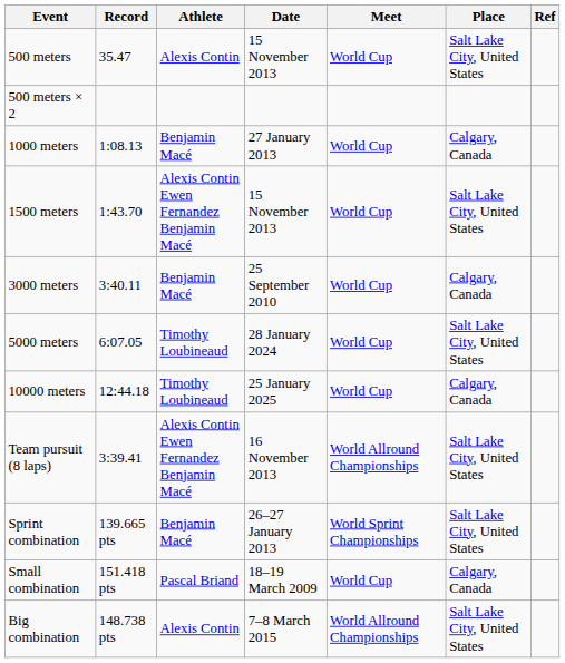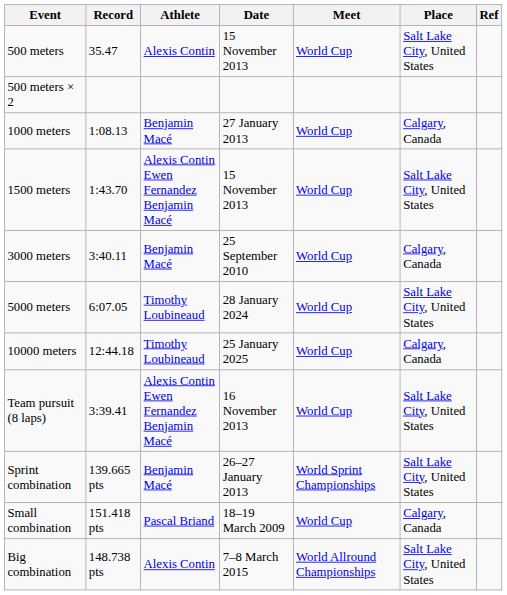 <table class="wikitable" style="font-size:95%; width: 95%;">
 <tr>
 <th>Event</th>
 <th>Record</th>
 <th>Athlete</th>
 <th>Date</th>
 <th>Meet</th>
 <th>Place</th>
 <th>Ref</th>
 </tr>
 <tr>
 <td>500 meters</td>
 <td>35.47</td>
 <td><a href='#'>Alexis Contin</a></td>
 <td>15 November 2013</td>
 <td><a href='#'>World Cup</a></td>
 <td><a href='#'>Salt Lake City</a>, United States</td>
 <td></td>
 </tr>
 <tr>
 <td>500 meters × 2</td>
 <td></td>
 <td></td>
 <td></td>
 <td></td>
 <td></td>
 <td></td>
 </tr>
 <tr>
 <td>1000 meters</td>
 <td>1:08.13</td>
 <td><a href='#'>Benjamin Macé</a></td>
 <td>27 January 2013</td>
 <td><a href='#'>World Cup</a></td>
 <td><a href='#'>Calgary</a>, Canada</td>
 <td></td>
 </tr>
 <tr>
 <td>1500 meters</td>
 <td>1:43.70</td>
 <td><a href='#'>Alexis Contin</a><br><a href='#'>Ewen Fernandez</a><br><a href='#'>Benjamin Macé</a></td>
 <td>15 November 2013</td>
 <td><a href='#'>World Cup</a></td>
 <td><a href='#'>Salt Lake City</a>, United States</td>
 <td></td>
 </tr>
 <tr>
 <td>3000 meters</td>
 <td>3:40.11</td>
 <td><a href='#'>Benjamin Macé</a></td>
 <td>25 September 2010</td>
 <td><a href='#'>World Cup</a></td>
 <td><a href='#'>Calgary</a>, Canada</td>
 <td></td>
 </tr>
 <tr>
 <td>5000 meters</td>
 <td>6:07.05</td>
 <td><a href='#'>Timothy Loubineaud</a></td>
 <td>28 January 2024</td>
 <td><a href='#'>World Cup</a></td>
 <td><a href='#'>Salt Lake City</a>, United States</td>
 <td></td>
 </tr>
 <tr>
 <td>10000 meters</td>
 <td>12:44.18</td>
 <td><a href='#'>Timothy Loubineaud</a></td>
 <td>25 January 2025</td>
 <td><a href='#'>World Cup</a></td>
 <td><a href='#'>Calgary</a>, Canada</td>
 <td></td>
 </tr>
 <tr>
 <td>Team pursuit (8 laps)</td>
 <td>3:39.41</td>
 <td><a href='#'>Alexis Contin</a><br><a href='#'>Ewen Fernandez</a><br><a href='#'>Benjamin Macé</a></td>
 <td>16 November 2013</td>
-<td><a href='#'>World Allround Championships</a></td>
+<td><a href='#'>World Cup</a></td>
 <td><a href='#'>Salt Lake City</a>, United States</td>
 <td></td>
 </tr>
 <tr>
 <td>Sprint combination</td>
 <td>139.665 pts</td>
 <td><a href='#'>Benjamin Macé</a></td>
 <td>26–27 January 2013</td>
 <td><a href='#'>World Sprint Championships</a></td>
 <td><a href='#'>Salt Lake City</a>, United States</td>
 <td></td>
 </tr>
 <tr>
 <td>Small combination</td>
 <td>151.418 pts</td>
 <td><a href='#'>Pascal Briand</a></td>
 <td>18–19 March 2009</td>
 <td><a href='#'>World Cup</a></td>
 <td><a href='#'>Calgary</a>, Canada</td>
 <td></td>
 </tr>
 <tr>
 <td>Big combination</td>
 <td>148.738 pts</td>
 <td><a href='#'>Alexis Contin</a></td>
 <td>7–8 March 2015</td>
 <td><a href='#'>World Allround Championships</a></td>
 <td><a href='#'>Salt Lake City</a>, United States</td>
 <td></td>
 </tr>
 </table>
